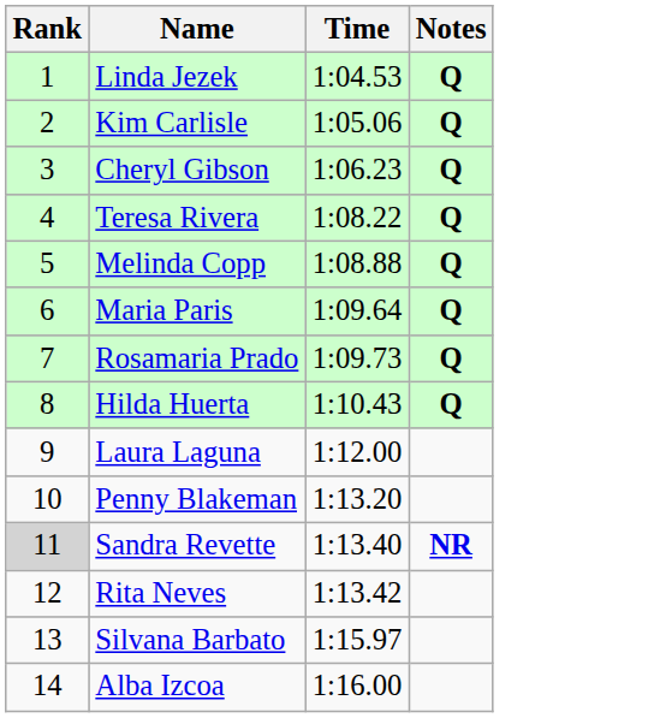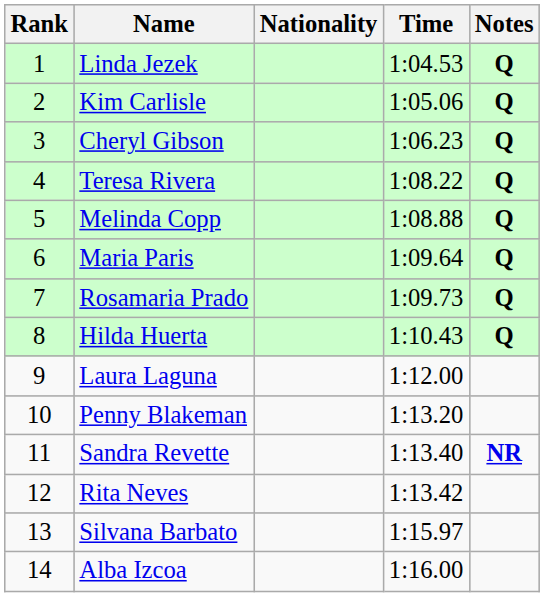 <table class="wikitable sortable" style="text-align:center">
 <tr>
 <th>Rank</th>
 <th>Name</th>
+<th>Nationality</th>
 <th>Time</th>
 <th>Notes</th>
 </tr>
 <tr bgcolor=ccffcc>
 <td>1</td>
 <td align=left><a href='#'>Linda Jezek</a></td>
+<td align=left></td>
 <td>1:04.53</td>
 <td><strong>Q</strong></td>
 </tr>
 <tr bgcolor=ccffcc>
 <td>2</td>
 <td align=left><a href='#'>Kim Carlisle</a></td>
+<td align=left></td>
 <td>1:05.06</td>
 <td><strong>Q</strong></td>
 </tr>
 <tr bgcolor=ccffcc>
 <td>3</td>
 <td align=left><a href='#'>Cheryl Gibson</a></td>
+<td align=left></td>
 <td>1:06.23</td>
 <td><strong>Q</strong></td>
 </tr>
 <tr bgcolor=ccffcc>
 <td>4</td>
 <td align=left><a href='#'>Teresa Rivera</a></td>
+<td align=left></td>
 <td>1:08.22</td>
 <td><strong>Q</strong></td>
 </tr>
 <tr bgcolor=ccffcc>
 <td>5</td>
 <td align=left><a href='#'>Melinda Copp</a></td>
+<td align=left></td>
 <td>1:08.88</td>
 <td><strong>Q</strong></td>
 </tr>
 <tr bgcolor=ccffcc>
 <td>6</td>
 <td align=left><a href='#'>Maria Paris</a></td>
+<td align=left></td>
 <td>1:09.64</td>
 <td><strong>Q</strong></td>
 </tr>
 <tr bgcolor=ccffcc>
 <td>7</td>
 <td align=left><a href='#'>Rosamaria Prado</a></td>
+<td align=left></td>
 <td>1:09.73</td>
 <td><strong>Q</strong></td>
 </tr>
 <tr bgcolor=ccffcc>
 <td>8</td>
 <td align=left><a href='#'>Hilda Huerta</a></td>
+<td align=left></td>
 <td>1:10.43</td>
 <td><strong>Q</strong></td>
 </tr>
 <tr>
 <td>9</td>
 <td align=left><a href='#'>Laura Laguna</a></td>
+<td align=left></td>
 <td>1:12.00</td>
 <td></td>
 </tr>
 <tr>
 <td>10</td>
 <td align=left><a href='#'>Penny Blakeman</a></td>
+<td align=left></td>
 <td>1:13.20</td>
 <td></td>
 </tr>
 <tr>
-<td style="background: lightgrey;">11</td>
+<td>11</td>
 <td align=left><a href='#'>Sandra Revette</a></td>
+<td align=left></td>
 <td>1:13.40</td>
 <td><strong><a href='#'>NR</a></strong></td>
 </tr>
 <tr>
 <td>12</td>
 <td align=left><a href='#'>Rita Neves</a></td>
+<td align=left></td>
 <td>1:13.42</td>
 <td></td>
 </tr>
 <tr>
 <td>13</td>
 <td align=left><a href='#'>Silvana Barbato</a></td>
+<td align=left></td>
 <td>1:15.97</td>
 <td></td>
 </tr>
 <tr>
 <td>14</td>
 <td align=left><a href='#'>Alba Izcoa</a></td>
+<td align=left></td>
 <td>1:16.00</td>
 <td></td>
 </tr>
 </table>
